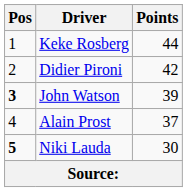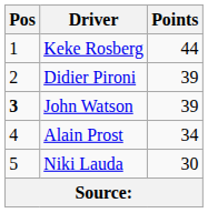 <table class="wikitable" style="font-size: 95%;">
 <tr>
 <th>Pos</th>
 <th>Driver</th>
 <th>Points</th>
 </tr>
 <tr>
 <td>1</td>
 <td> <a href='#'>Keke Rosberg</a></td>
 <td align="right">44</td>
 </tr>
 <tr>
 <td>2</td>
 <td> <a href='#'>Didier Pironi</a></td>
-<td align="right">42</td>
+<td align="right">39</td>
 </tr>
 <tr>
 <td><strong>3</strong></td>
 <td> <a href='#'>John Watson</a></td>
 <td align="right">39</td>
 </tr>
 <tr>
 <td>4</td>
 <td> <a href='#'>Alain Prost</a></td>
-<td align="right">37</td>
+<td align="right">34</td>
 </tr>
 <tr>
-<td><strong>5</strong></td>
+<td>5</td>
 <td> <a href='#'>Niki Lauda</a></td>
 <td align="right">30</td>
 </tr>
 <tr>
 <th colspan=4>Source:</th>
 </tr>
 </table>
